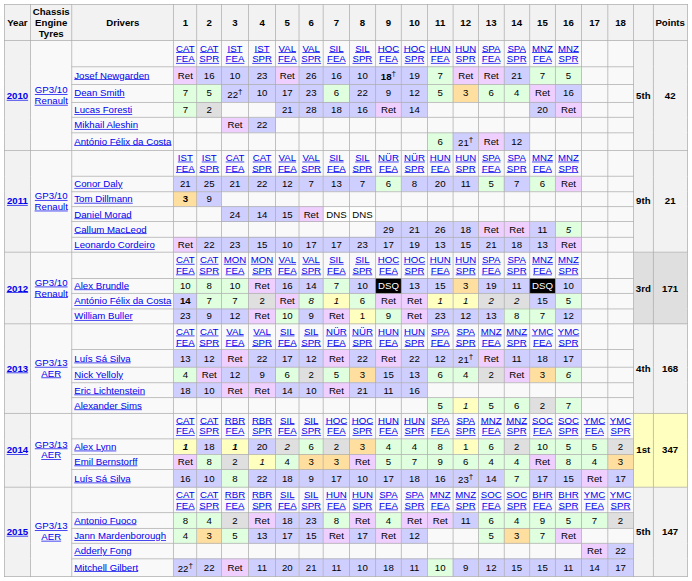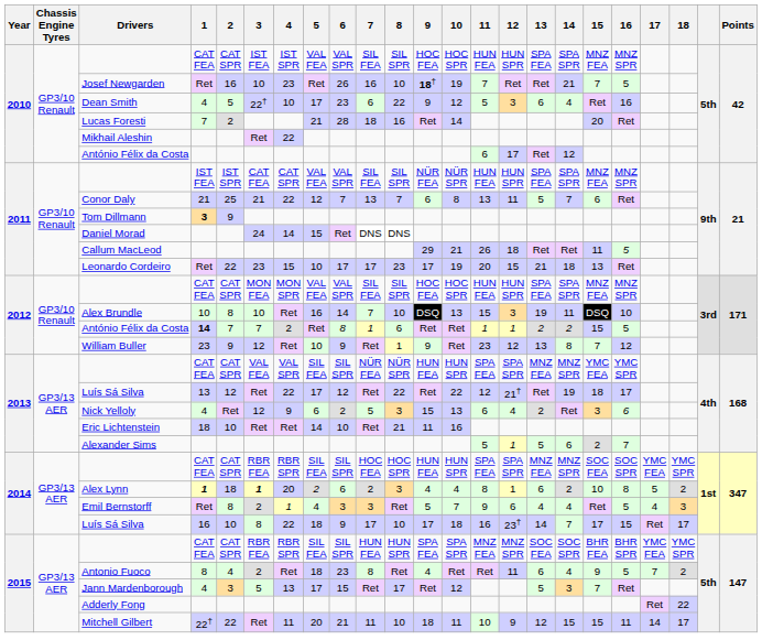 <table class="wikitable" style="text-align:center; font-size:85%">
 <tr>
 <th>Year</th>
 <th>Chassis<br>Engine<br>Tyres</th>
 <th>Drivers</th>
 <th>1</th>
 <th>2</th>
 <th>3</th>
 <th>4</th>
 <th>5</th>
 <th>6</th>
 <th>7</th>
 <th>8</th>
 <th>9</th>
 <th>10</th>
 <th>11</th>
 <th>12</th>
 <th>13</th>
 <th>14</th>
 <th>15</th>
 <th>16</th>
 <th>17</th>
 <th>18</th>
 <th></th>
 <th>Points</th>
 </tr>
 <tr>
 <th rowspan=6><a href='#'>2010</a></th>
 <td rowspan=6><a href='#'>GP3/10</a><br><a href='#'>Renault</a><br></td>
 <td></td>
 <td><a href='#'>CAT<br>FEA</a></td>
 <td><a href='#'>CAT<br>SPR</a></td>
 <td><a href='#'>IST<br>FEA</a></td>
 <td><a href='#'>IST<br>SPR</a></td>
 <td><a href='#'>VAL<br>FEA</a></td>
 <td><a href='#'>VAL<br>SPR</a></td>
 <td><a href='#'>SIL<br>FEA</a></td>
 <td><a href='#'>SIL<br>SPR</a></td>
 <td><a href='#'>HOC<br>FEA</a></td>
 <td><a href='#'>HOC<br>SPR</a></td>
 <td><a href='#'>HUN<br>FEA</a></td>
 <td><a href='#'>HUN<br>SPR</a></td>
 <td><a href='#'>SPA<br>FEA</a></td>
 <td><a href='#'>SPA<br>SPR</a></td>
 <td><a href='#'>MNZ<br>FEA</a></td>
 <td><a href='#'>MNZ<br>SPR</a></td>
 <td></td>
 <td></td>
 <th rowspan=6>5th</th>
 <th rowspan=6>42</th>
 </tr>
 <tr>
 <td align="left"> <a href='#'>Josef Newgarden</a></td>
 <td bgcolor="#EFCFFF">Ret</td>
 <td bgcolor="#CFCFFF">16</td>
 <td bgcolor="#CFCFFF">10</td>
 <td bgcolor="#CFCFFF">23</td>
 <td bgcolor="#EFCFFF">Ret</td>
 <td bgcolor="#CFCFFF">26</td>
 <td bgcolor="#CFCFFF">16</td>
 <td bgcolor="#CFCFFF">10</td>
 <td bgcolor="#CFCFFF"><strong>18</strong><sup>†</sup></td>
 <td bgcolor="#CFCFFF">19</td>
 <td bgcolor="#DFFFDF">7</td>
 <td bgcolor="#EFCFFF">Ret</td>
 <td bgcolor="#EFCFFF">Ret</td>
 <td bgcolor="#CFCFFF">21</td>
 <td bgcolor="#DFFFDF">7</td>
 <td bgcolor="#DFFFDF">5</td>
 <td></td>
 <td></td>
 </tr>
 <tr>
 <td align="left"> <a href='#'>Dean Smith</a></td>
-<td bgcolor="#DFFFDF">7</td>
+<td bgcolor="#DFFFDF">4</td>
 <td bgcolor="#DFFFDF">5</td>
 <td bgcolor="#CFCFFF">22<sup>†</sup></td>
 <td bgcolor="#CFCFFF">10</td>
 <td bgcolor="#CFCFFF">17</td>
 <td bgcolor="#CFCFFF">23</td>
 <td bgcolor="#DFFFDF">6</td>
 <td bgcolor="#CFCFFF">22</td>
 <td bgcolor="#CFCFFF">9</td>
 <td bgcolor="#CFCFFF">12</td>
 <td bgcolor="#DFFFDF">5</td>
 <td bgcolor="#FFDF9F">3</td>
 <td bgcolor="#DFFFDF">6</td>
 <td bgcolor="#DFFFDF">4</td>
 <td bgcolor="#EFCFFF">Ret</td>
 <td bgcolor="#CFCFFF">16</td>
 <td></td>
 <td></td>
 </tr>
 <tr>
 <td align="left"> <a href='#'>Lucas Foresti</a></td>
 <td bgcolor="#DFFFDF">7</td>
 <td bgcolor="#DFDFDF">2</td>
 <td></td>
 <td></td>
 <td bgcolor="#CFCFFF">21</td>
 <td bgcolor="#CFCFFF">28</td>
 <td bgcolor="#CFCFFF">18</td>
 <td bgcolor="#CFCFFF">16</td>
 <td bgcolor="#EFCFFF">Ret</td>
 <td bgcolor="#CFCFFF">14</td>
 <td></td>
 <td></td>
 <td></td>
 <td></td>
 <td bgcolor="#CFCFFF">20</td>
 <td bgcolor="#EFCFFF">Ret</td>
 <td></td>
 <td></td>
 </tr>
 <tr>
 <td align="left"> <a href='#'>Mikhail Aleshin</a></td>
 <td></td>
 <td></td>
 <td bgcolor="#EFCFFF">Ret</td>
 <td bgcolor="#CFCFFF">22</td>
 <td></td>
 <td></td>
 <td></td>
 <td></td>
 <td></td>
 <td></td>
 <td></td>
 <td></td>
 <td></td>
 <td></td>
 <td></td>
 <td></td>
 <td></td>
 <td></td>
 </tr>
 <tr>
 <td align="left"> <a href='#'>António Félix da Costa</a></td>
 <td></td>
 <td></td>
 <td></td>
 <td></td>
 <td></td>
 <td></td>
 <td></td>
 <td></td>
 <td></td>
 <td></td>
 <td bgcolor="#DFFFDF">6</td>
-<td bgcolor="#CFCFFF">21<sup>†</sup></td>
+<td bgcolor="#CFCFFF">17</td>
 <td bgcolor="#EFCFFF">Ret</td>
 <td bgcolor="#CFCFFF">12</td>
 <td></td>
 <td></td>
 <td></td>
 <td></td>
 </tr>
 <tr>
 <th rowspan=6><a href='#'>2011</a></th>
 <td rowspan=6><a href='#'>GP3/10</a><br><a href='#'>Renault</a><br></td>
 <td></td>
 <td><a href='#'>IST<br>FEA</a></td>
 <td><a href='#'>IST<br>SPR</a></td>
 <td><a href='#'>CAT<br>FEA</a></td>
 <td><a href='#'>CAT<br>SPR</a></td>
 <td><a href='#'>VAL<br>FEA</a></td>
 <td><a href='#'>VAL<br>SPR</a></td>
 <td><a href='#'>SIL<br>FEA</a></td>
 <td><a href='#'>SIL<br>SPR</a></td>
 <td><a href='#'>NÜR<br>FEA</a></td>
 <td><a href='#'>NÜR<br>SPR</a></td>
 <td><a href='#'>HUN<br>FEA</a></td>
 <td><a href='#'>HUN<br>SPR</a></td>
 <td><a href='#'>SPA<br>FEA</a></td>
 <td><a href='#'>SPA<br>SPR</a></td>
 <td><a href='#'>MNZ<br>FEA</a></td>
 <td><a href='#'>MNZ<br>SPR</a></td>
 <td></td>
 <td></td>
 <th rowspan=6>9th</th>
 <th rowspan=6>21</th>
 </tr>
 <tr>
 <td align="left"> <a href='#'>Conor Daly</a></td>
 <td bgcolor="#CFCFFF">21</td>
 <td bgcolor="#CFCFFF">25</td>
 <td bgcolor="#CFCFFF">21</td>
 <td bgcolor="#CFCFFF">22</td>
 <td bgcolor="#CFCFFF">12</td>
 <td bgcolor="#CFCFFF">7</td>
 <td bgcolor="#CFCFFF">13</td>
 <td bgcolor="#CFCFFF">7</td>
 <td bgcolor="#DFFFDF">6</td>
 <td bgcolor="#CFCFFF">8</td>
-<td bgcolor="#CFCFFF">20</td>
+<td bgcolor="#CFCFFF">13</td>
 <td bgcolor="#CFCFFF">11</td>
 <td bgcolor="#DFFFDF">5</td>
 <td bgcolor="#CFCFFF">7</td>
 <td bgcolor="#DFFFDF">6</td>
 <td bgcolor="#EFCFFF">Ret</td>
 <td></td>
 <td></td>
 </tr>
 <tr>
 <td align="left"> <a href='#'>Tom Dillmann</a></td>
 <td bgcolor="#FFDF9F"><strong>3</strong></td>
 <td bgcolor="#CFCFFF">9</td>
 <td></td>
 <td></td>
 <td></td>
 <td></td>
 <td></td>
 <td></td>
 <td></td>
 <td></td>
 <td></td>
 <td></td>
 <td></td>
 <td></td>
 <td></td>
 <td></td>
 <td></td>
 <td></td>
 </tr>
 <tr>
 <td align="left"> <a href='#'>Daniel Morad</a></td>
 <td></td>
 <td></td>
 <td bgcolor="#CFCFFF">24</td>
 <td bgcolor="#CFCFFF">14</td>
 <td bgcolor="#CFCFFF">15</td>
 <td bgcolor="#EFCFFF">Ret</td>
 <td bgcolor="#FFFFFF">DNS</td>
 <td bgcolor="#FFFFFF">DNS</td>
 <td></td>
 <td></td>
 <td></td>
 <td></td>
 <td></td>
 <td></td>
 <td></td>
 <td></td>
 <td></td>
 <td></td>
 </tr>
 <tr>
 <td align="left"> <a href='#'>Callum MacLeod</a></td>
 <td></td>
 <td></td>
 <td></td>
 <td></td>
 <td></td>
 <td></td>
 <td></td>
 <td></td>
 <td bgcolor="#CFCFFF">29</td>
 <td bgcolor="#CFCFFF">21</td>
 <td bgcolor="#CFCFFF">26</td>
 <td bgcolor="#CFCFFF">18</td>
 <td bgcolor="#EFCFFF">Ret</td>
 <td bgcolor="#EFCFFF">Ret</td>
 <td bgcolor="#CFCFFF">11</td>
 <td bgcolor="#DFFFDF"><em>5</em></td>
 <td></td>
 <td></td>
 </tr>
 <tr>
 <td align="left"> <a href='#'>Leonardo Cordeiro</a></td>
 <td bgcolor="#EFCFFF">Ret</td>
 <td bgcolor="#CFCFFF">22</td>
 <td bgcolor="#CFCFFF">23</td>
 <td bgcolor="#CFCFFF">15</td>
 <td bgcolor="#CFCFFF">10</td>
 <td bgcolor="#CFCFFF">17</td>
 <td bgcolor="#CFCFFF">17</td>
 <td bgcolor="#CFCFFF">23</td>
 <td bgcolor="#CFCFFF">17</td>
 <td bgcolor="#CFCFFF">19</td>
-<td bgcolor="#CFCFFF">13</td>
+<td bgcolor="#CFCFFF">20</td>
 <td bgcolor="#CFCFFF">15</td>
 <td bgcolor="#CFCFFF">21</td>
 <td bgcolor="#CFCFFF">18</td>
 <td bgcolor="#CFCFFF">13</td>
 <td bgcolor="#EFCFFF">Ret</td>
 <td></td>
 <td></td>
 </tr>
 <tr>
 <th rowspan=4><a href='#'>2012</a></th>
 <td rowspan=4><a href='#'>GP3/10</a><br><a href='#'>Renault</a><br></td>
 <td></td>
 <td><a href='#'>CAT<br>FEA</a></td>
 <td><a href='#'>CAT<br>SPR</a></td>
 <td><a href='#'>MON<br>FEA</a></td>
 <td><a href='#'>MON<br>SPR</a></td>
 <td><a href='#'>VAL<br>FEA</a></td>
 <td><a href='#'>VAL<br>SPR</a></td>
 <td><a href='#'>SIL<br>FEA</a></td>
 <td><a href='#'>SIL<br>SPR</a></td>
 <td><a href='#'>HOC<br>FEA</a></td>
 <td><a href='#'>HOC<br>SPR</a></td>
 <td><a href='#'>HUN<br>FEA</a></td>
 <td><a href='#'>HUN<br>SPR</a></td>
 <td><a href='#'>SPA<br>FEA</a></td>
 <td><a href='#'>SPA<br>SPR</a></td>
 <td><a href='#'>MNZ<br>FEA</a></td>
 <td><a href='#'>MNZ<br>SPR</a></td>
 <td></td>
 <td></td>
 <th rowspan=4 style="background:#DFDFDF;">3rd</th>
 <th rowspan=4 style="background:#DFDFDF;">171</th>
 </tr>
 <tr>
 <td align="left"> <a href='#'>Alex Brundle</a></td>
 <td bgcolor="#DFFFDF">10</td>
 <td bgcolor="#DFFFDF">8</td>
 <td bgcolor="#DFFFDF">10</td>
 <td bgcolor="#EFCFFF">Ret</td>
 <td bgcolor="#CFCFFF">16</td>
 <td bgcolor="#CFCFFF">14</td>
 <td bgcolor="#DFFFDF">7</td>
 <td bgcolor="#CFCFFF">10</td>
 <td style="background:#000000; color:white">DSQ</td>
 <td bgcolor="#CFCFFF">13</td>
 <td bgcolor="#CFCFFF">15</td>
 <td bgcolor="#FFDF9F">3</td>
 <td bgcolor="#CFCFFF">19</td>
 <td bgcolor="#CFCFFF">11</td>
 <td style="background:#000000; color:white">DSQ</td>
 <td bgcolor="#CFCFFF">10</td>
 <td></td>
 <td></td>
 </tr>
 <tr>
 <td align="left"> <a href='#'>António Félix da Costa</a></td>
 <td bgcolor="#CFCFFF"><strong>14</strong></td>
 <td bgcolor="#DFFFDF">7</td>
 <td bgcolor="#DFFFDF">7</td>
 <td bgcolor="#DFDFDF">2</td>
 <td bgcolor="#EFCFFF">Ret</td>
 <td bgcolor="#DFFFDF"><em>8</em></td>
 <td bgcolor="#FFFFBF"><em>1</em></td>
 <td bgcolor="#DFFFDF">6</td>
 <td bgcolor="#EFCFFF">Ret</td>
 <td bgcolor="#EFCFFF">Ret</td>
 <td bgcolor="#FFFFBF"><em>1</em></td>
 <td bgcolor="#FFFFBF"><em>1</em></td>
 <td bgcolor="#DFDFDF"><em>2</em></td>
 <td bgcolor="#DFDFDF"><em>2</em></td>
 <td bgcolor="#CFCFFF">15</td>
 <td bgcolor="#DFFFDF">5</td>
 <td></td>
 <td></td>
 </tr>
 <tr>
 <td align="left"> <a href='#'>William Buller</a></td>
 <td bgcolor="#CFCFFF">23</td>
 <td bgcolor="#CFCFFF">9</td>
 <td bgcolor="#CFCFFF">12</td>
 <td bgcolor="#EFCFFF">Ret</td>
 <td bgcolor="#DFFFDF">10</td>
 <td bgcolor="#CFCFFF">9</td>
 <td bgcolor="#EFCFFF">Ret</td>
 <td bgcolor="#FFFFBF">1</td>
 <td bgcolor="#DFFFDF">9</td>
 <td bgcolor="#EFCFFF">Ret</td>
 <td bgcolor="#CFCFFF">23</td>
 <td bgcolor="#CFCFFF">12</td>
 <td bgcolor="#CFCFFF">13</td>
 <td bgcolor="#DFFFDF">8</td>
 <td bgcolor="#DFFFDF">7</td>
 <td bgcolor="#CFCFFF">12</td>
 <td></td>
 <td></td>
 </tr>
 <tr>
 <th rowspan=5><a href='#'>2013</a></th>
 <td rowspan=5><a href='#'>GP3/13</a><br><a href='#'>AER</a><br></td>
 <td></td>
 <td><a href='#'>CAT<br>FEA</a></td>
 <td><a href='#'>CAT<br>SPR</a></td>
 <td><a href='#'>VAL<br>FEA</a></td>
 <td><a href='#'>VAL<br>SPR</a></td>
 <td><a href='#'>SIL<br>FEA</a></td>
 <td><a href='#'>SIL<br>SPR</a></td>
 <td><a href='#'>NÜR<br>FEA</a></td>
 <td><a href='#'>NÜR<br>SPR</a></td>
 <td><a href='#'>HUN<br>FEA</a></td>
 <td><a href='#'>HUN<br>SPR</a></td>
 <td><a href='#'>SPA<br>FEA</a></td>
 <td><a href='#'>SPA<br>SPR</a></td>
 <td><a href='#'>MNZ<br>FEA</a></td>
 <td><a href='#'>MNZ<br>SPR</a></td>
 <td><a href='#'>YMC<br>FEA</a></td>
 <td><a href='#'>YMC<br>SPR</a></td>
 <td></td>
 <td></td>
 <th rowspan=5>4th</th>
 <th rowspan=5>168</th>
 </tr>
 <tr>
 <td align="left"> <a href='#'>Luís Sá Silva</a></td>
 <td bgcolor="#CFCFFF">13</td>
 <td bgcolor="#CFCFFF">12</td>
 <td bgcolor="#EFCFFF">Ret</td>
 <td bgcolor="#CFCFFF">22</td>
 <td bgcolor="#CFCFFF">17</td>
 <td bgcolor="#CFCFFF">12</td>
 <td bgcolor="#EFCFFF">Ret</td>
 <td bgcolor="#CFCFFF">22</td>
 <td bgcolor="#EFCFFF">Ret</td>
 <td bgcolor="#CFCFFF">22</td>
 <td bgcolor="#CFCFFF">12</td>
 <td bgcolor="#CFCFFF">21<sup>†</sup></td>
 <td bgcolor="#EFCFFF">Ret</td>
-<td bgcolor="#CFCFFF">11</td>
+<td bgcolor="#CFCFFF">19</td>
 <td bgcolor="#CFCFFF">18</td>
 <td bgcolor="#CFCFFF">17</td>
 <td></td>
 <td></td>
 </tr>
 <tr>
 <td align="left"> <a href='#'>Nick Yelloly</a></td>
 <td bgcolor="#DFFFDF">4</td>
 <td bgcolor="#EFCFFF">Ret</td>
 <td bgcolor="#CFCFFF">12</td>
 <td bgcolor="#CFCFFF">9</td>
 <td bgcolor="#DFFFDF">6</td>
 <td bgcolor="#DFDFDF">2</td>
 <td bgcolor="#DFFFDF">5</td>
 <td bgcolor="#FFDF9F">3</td>
 <td bgcolor="#CFCFFF">15</td>
 <td bgcolor="#CFCFFF">13</td>
 <td bgcolor="#DFFFDF">6</td>
 <td bgcolor="#DFFFDF">4</td>
 <td bgcolor="#DFDFDF">2</td>
 <td bgcolor="#EFCFFF">Ret</td>
 <td bgcolor="#FFDF9F">3</td>
 <td bgcolor="#DFFFDF"><em>6</em></td>
 <td></td>
 <td></td>
 </tr>
 <tr>
 <td align="left"> <a href='#'>Eric Lichtenstein</a></td>
 <td bgcolor="#CFCFFF">18</td>
 <td bgcolor="#CFCFFF">10</td>
 <td bgcolor="#EFCFFF">Ret</td>
 <td bgcolor="#EFCFFF">Ret</td>
 <td bgcolor="#CFCFFF">14</td>
 <td bgcolor="#CFCFFF">10</td>
 <td bgcolor="#EFCFFF">Ret</td>
 <td bgcolor="#CFCFFF">21</td>
 <td bgcolor="#CFCFFF">11</td>
 <td bgcolor="#CFCFFF">16</td>
 <td></td>
 <td></td>
 <td></td>
 <td></td>
 <td></td>
 <td></td>
 <td></td>
 <td></td>
 </tr>
 <tr>
 <td align="left"> <a href='#'>Alexander Sims</a></td>
 <td></td>
 <td></td>
 <td></td>
 <td></td>
 <td></td>
 <td></td>
 <td></td>
 <td></td>
 <td></td>
 <td></td>
 <td bgcolor="#DFFFDF">5</td>
 <td bgcolor="#FFFFBF"><em>1</em></td>
 <td bgcolor="#DFFFDF">5</td>
 <td bgcolor="#DFFFDF">6</td>
 <td bgcolor="#DFDFDF">2</td>
 <td bgcolor="#DFFFDF">7</td>
 <td></td>
 <td></td>
 </tr>
 <tr>
 <th rowspan=4><a href='#'>2014</a></th>
 <td rowspan=4><a href='#'>GP3/13</a><br><a href='#'>AER</a><br></td>
 <td></td>
 <td><a href='#'>CAT<br>FEA</a></td>
 <td><a href='#'>CAT<br>SPR</a></td>
 <td><a href='#'>RBR<br>FEA</a></td>
 <td><a href='#'>RBR<br>SPR</a></td>
 <td><a href='#'>SIL<br>FEA</a></td>
 <td><a href='#'>SIL<br>SPR</a></td>
 <td><a href='#'>HOC<br>FEA</a></td>
 <td><a href='#'>HOC<br>SPR</a></td>
 <td><a href='#'>HUN<br>FEA</a></td>
 <td><a href='#'>HUN<br>SPR</a></td>
 <td><a href='#'>SPA<br>FEA</a></td>
 <td><a href='#'>SPA<br>SPR</a></td>
 <td><a href='#'>MNZ<br>FEA</a></td>
 <td><a href='#'>MNZ<br>SPR</a></td>
 <td><a href='#'>SOC<br>FEA</a></td>
 <td><a href='#'>SOC<br>SPR</a></td>
 <td><a href='#'>YMC<br>FEA</a></td>
 <td><a href='#'>YMC<br>SPR</a></td>
 <th rowspan=4 style="background:#FFFFBF;">1st</th>
 <th rowspan=4 style="background:#FFFFBF;">347</th>
 </tr>
 <tr>
 <td align="left"> <a href='#'>Alex Lynn</a></td>
 <td bgcolor="#FFFFBF"><strong><em>1</em></strong></td>
 <td bgcolor="#CFCFFF">18</td>
 <td bgcolor="#FFFFBF"><strong><em>1</em></strong></td>
 <td bgcolor="#CFCFFF">20</td>
 <td bgcolor="#DFDFDF"><em>2</em></td>
 <td bgcolor="#DFFFDF">6</td>
 <td bgcolor="#DFDFDF">2</td>
 <td bgcolor="#FFDF9F">3</td>
 <td bgcolor="#DFFFDF">4</td>
 <td bgcolor="#DFFFDF">4</td>
 <td bgcolor="#DFFFDF">8</td>
 <td bgcolor="#FFFFBF">1</td>
 <td bgcolor="#DFFFDF">6</td>
 <td bgcolor="#DFDFDF">2</td>
 <td bgcolor="#DFFFDF">10</td>
-<td bgcolor="#DFFFDF">5</td>
+<td bgcolor="#DFFFDF">8</td>
 <td bgcolor="#DFFFDF">5</td>
 <td bgcolor="#DFDFDF">2</td>
 </tr>
 <tr>
 <td align="left"> <a href='#'>Emil Bernstorff</a></td>
 <td bgcolor="#EFCFFF">Ret</td>
 <td bgcolor="#DFFFDF">8</td>
 <td bgcolor="#DFDFDF">2</td>
 <td bgcolor="#FFFFBF"><em>1</em></td>
 <td bgcolor="#DFFFDF">4</td>
 <td bgcolor="#FFDF9F">3</td>
 <td bgcolor="#FFDF9F">3</td>
 <td bgcolor="#EFCFFF">Ret</td>
 <td bgcolor="#DFFFDF">5</td>
 <td bgcolor="#DFFFDF">7</td>
 <td bgcolor="#DFFFDF">9</td>
 <td bgcolor="#DFFFDF">6</td>
 <td bgcolor="#DFFFDF">4</td>
 <td bgcolor="#DFFFDF">4</td>
 <td bgcolor="#EFCFFF">Ret</td>
-<td bgcolor="#DFFFDF">8</td>
+<td bgcolor="#DFFFDF">5</td>
 <td bgcolor="#DFFFDF">4</td>
 <td bgcolor="#FFDF9F">3</td>
 </tr>
 <tr>
 <td align="left"> <a href='#'>Luís Sá Silva</a></td>
 <td bgcolor="#CFCFFF">16</td>
 <td bgcolor="#CFCFFF">10</td>
 <td bgcolor="#DFFFDF">8</td>
 <td bgcolor="#CFCFFF">22</td>
 <td bgcolor="#CFCFFF">18</td>
 <td bgcolor="#CFCFFF">9</td>
 <td bgcolor="#CFCFFF">17</td>
 <td bgcolor="#CFCFFF">10</td>
 <td bgcolor="#CFCFFF">17</td>
 <td bgcolor="#CFCFFF">18</td>
 <td bgcolor="#CFCFFF">16</td>
 <td bgcolor="#CFCFFF">23<sup>†</sup></td>
 <td bgcolor="#CFCFFF">14</td>
 <td bgcolor="#DFFFDF">7</td>
 <td bgcolor="#CFCFFF">17</td>
 <td bgcolor="#CFCFFF">15</td>
 <td bgcolor="#EFCFFF">Ret</td>
 <td bgcolor="#CFCFFF">17</td>
 </tr>
 <tr>
 <th rowspan=5><a href='#'>2015</a></th>
 <td rowspan=5><a href='#'>GP3/13</a><br><a href='#'>AER</a><br></td>
 <td></td>
 <td><a href='#'>CAT<br>FEA</a></td>
 <td><a href='#'>CAT<br>SPR</a></td>
 <td><a href='#'>RBR<br>FEA</a></td>
 <td><a href='#'>RBR<br>SPR</a></td>
 <td><a href='#'>SIL<br>FEA</a></td>
 <td><a href='#'>SIL<br>SPR</a></td>
 <td><a href='#'>HUN<br>FEA</a></td>
 <td><a href='#'>HUN<br>SPR</a></td>
 <td><a href='#'>SPA<br>FEA</a></td>
 <td><a href='#'>SPA<br>SPR</a></td>
 <td><a href='#'>MNZ<br>FEA</a></td>
 <td><a href='#'>MNZ<br>SPR</a></td>
 <td><a href='#'>SOC<br>FEA</a></td>
 <td><a href='#'>SOC<br>SPR</a></td>
 <td><a href='#'>BHR<br>FEA</a></td>
 <td><a href='#'>BHR<br>SPR</a></td>
 <td><a href='#'>YMC<br>FEA</a></td>
 <td><a href='#'>YMC<br>SPR</a></td>
 <th rowspan=5>5th</th>
 <th rowspan=5>147</th>
 </tr>
 <tr>
 <td align="left"> <a href='#'>Antonio Fuoco</a></td>
 <td bgcolor="#DFFFDF">8</td>
 <td bgcolor="#DFFFDF">4</td>
 <td bgcolor="#DFDFDF">2</td>
 <td bgcolor="#EFCFFF">Ret</td>
 <td bgcolor="#CFCFFF">18</td>
 <td bgcolor="#CFCFFF">23</td>
 <td bgcolor="#DFFFDF">8</td>
 <td bgcolor="#EFCFFF">Ret</td>
 <td bgcolor="#DFFFDF">4</td>
 <td bgcolor="#EFCFFF">Ret</td>
 <td bgcolor="#EFCFFF">Ret</td>
 <td bgcolor="#CFCFFF">11</td>
 <td bgcolor="#DFFFDF">6</td>
 <td bgcolor="#DFFFDF">4</td>
 <td bgcolor="#DFFFDF">9</td>
 <td bgcolor="#DFFFDF">5</td>
 <td bgcolor="#DFFFDF">7</td>
 <td bgcolor="#DFDFDF">2</td>
 </tr>
 <tr>
 <td align="left"> <a href='#'>Jann Mardenborough</a></td>
 <td bgcolor="#DFFFDF">4</td>
 <td bgcolor="#FFDF9F">3</td>
 <td bgcolor="#DFFFDF">5</td>
 <td bgcolor="#CFCFFF">13</td>
 <td bgcolor="#CFCFFF">17</td>
 <td bgcolor="#CFCFFF">15</td>
 <td bgcolor="#EFCFFF">Ret</td>
 <td bgcolor="#CFCFFF">17</td>
 <td bgcolor="#EFCFFF">Ret</td>
 <td bgcolor="#CFCFFF">12</td>
 <td></td>
 <td></td>
 <td bgcolor="#DFFFDF">5</td>
 <td bgcolor="#FFDF9F">3</td>
 <td bgcolor="#DFFFDF">7</td>
 <td bgcolor="#EFCFFF">Ret</td>
 <td></td>
 <td></td>
 </tr>
 <tr>
 <td align="left"> <a href='#'>Adderly Fong</a></td>
 <td></td>
 <td></td>
 <td></td>
 <td></td>
 <td></td>
 <td></td>
 <td></td>
 <td></td>
 <td></td>
 <td></td>
 <td></td>
 <td></td>
 <td></td>
 <td></td>
 <td></td>
 <td></td>
 <td bgcolor="#EFCFFF">Ret</td>
 <td bgcolor="#CFCFFF">22</td>
 </tr>
 <tr>
 <td align="left"> <a href='#'>Mitchell Gilbert</a></td>
 <td bgcolor="#CFCFFF">22<sup>†</sup></td>
 <td bgcolor="#CFCFFF">22</td>
 <td bgcolor="#EFCFFF">Ret</td>
 <td bgcolor="#CFCFFF">11</td>
 <td bgcolor="#CFCFFF">20</td>
 <td bgcolor="#CFCFFF">21</td>
 <td bgcolor="#CFCFFF">11</td>
 <td bgcolor="#CFCFFF">10</td>
 <td bgcolor="#CFCFFF">18</td>
 <td bgcolor="#CFCFFF">11</td>
 <td bgcolor="#DFFFDF">10</td>
 <td bgcolor="#CFCFFF">9</td>
 <td bgcolor="#CFCFFF">12</td>
 <td bgcolor="#CFCFFF">15</td>
 <td bgcolor="#CFCFFF">15</td>
 <td bgcolor="#CFCFFF">11</td>
 <td bgcolor="#CFCFFF">14</td>
 <td bgcolor="#CFCFFF">17</td>
 </tr>
 </table>
